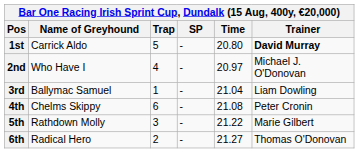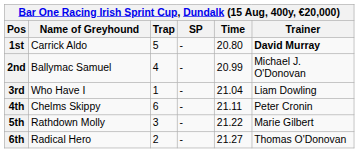 <table class="wikitable">
 <tr>
 <th colspan="6"><a href='#'>Bar One Racing Irish Sprint Cup</a>, <a href='#'>Dundalk</a> (15 Aug, 400y, €20,000)</th>
 </tr>
 <tr>
 <th width=30>Pos</th>
 <th width=180>Name of Greyhound</th>
 <th width=30>Trap</th>
 <th width=50>SP</th>
 <th width=50>Time</th>
 <th width=150>Trainer</th>
 </tr>
 <tr>
 <th>1st</th>
 <td>Carrick Aldo</td>
 <td>5</td>
 <td>-</td>
 <td>20.80</td>
 <td><strong>David Murray</strong></td>
 </tr>
 <tr>
 <th>2nd</th>
-<td>Who Have I</td>
+<td>Ballymac Samuel</td>
 <td>4</td>
 <td>-</td>
-<td>20.97</td>
+<td>20.99</td>
 <td>Michael J. O'Donovan</td>
 </tr>
 <tr>
 <th>3rd</th>
-<td>Ballymac Samuel</td>
+<td>Who Have I</td>
 <td>1</td>
 <td>-</td>
 <td>21.04</td>
 <td>Liam Dowling</td>
 </tr>
 <tr>
 <th>4th</th>
 <td>Chelms Skippy</td>
 <td>6</td>
 <td>-</td>
-<td>21.08</td>
+<td>21.11</td>
 <td>Peter Cronin</td>
 </tr>
 <tr>
 <th>5th</th>
 <td>Rathdown Molly</td>
 <td>3</td>
 <td>-</td>
 <td>21.22</td>
 <td>Marie Gilbert</td>
 </tr>
 <tr>
 <th>6th</th>
 <td>Radical Hero</td>
 <td>2</td>
 <td>-</td>
 <td>21.27</td>
 <td>Thomas O'Donovan</td>
 </tr>
 </table>
